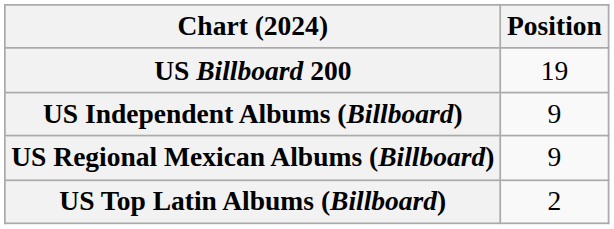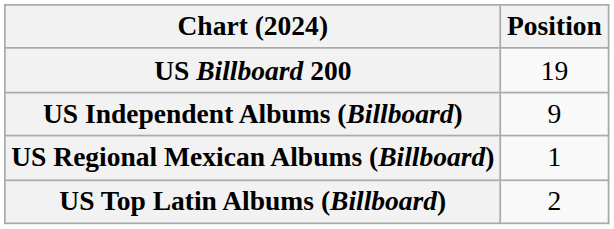 <table class="wikitable sortable plainrowheaders" style="text-align:center">
 <tr>
 <th scope="col">Chart (2024)</th>
 <th scope="col">Position</th>
 </tr>
 <tr>
 <th scope="row">US <em>Billboard</em> 200</th>
 <td>19</td>
 </tr>
 <tr>
 <th scope="row">US Independent Albums (<em>Billboard</em>)</th>
 <td>9</td>
 </tr>
 <tr>
 <th scope="row">US Regional Mexican Albums (<em>Billboard</em>)</th>
-<td>9</td>
+<td>1</td>
 </tr>
 <tr>
 <th scope="row">US Top Latin Albums (<em>Billboard</em>)</th>
 <td>2</td>
 </tr>
 </table>
